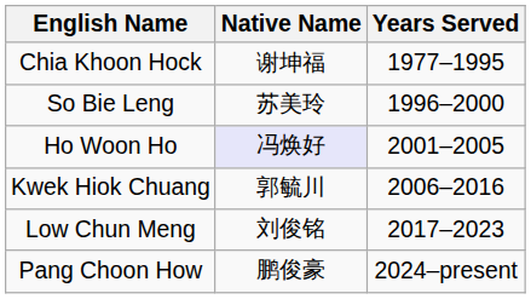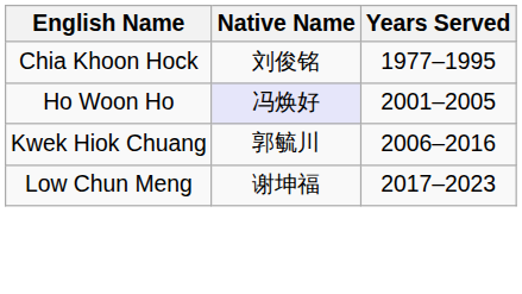 <table class="wikitable" style="text-align:center; border-collapse: collapse">
 <tr ->
 <th>English Name</th>
 <th>Native Name</th>
 <th>Years Served</th>
 </tr>
 <tr>
 <td>Chia Khoon Hock</td>
-<td>谢坤福</td>
+<td>刘俊铭</td>
 <td>1977–1995</td>
-</tr>
-<tr>
-<td>So Bie Leng</td>
-<td>苏美玲</td>
-<td>1996–2000</td>
 </tr>
 <tr>
 <td>Ho Woon Ho</td>
 <td style="background: lavender;">冯焕好</td>
 <td>2001–2005</td>
 </tr>
 <tr>
 <td>Kwek Hiok Chuang</td>
 <td>郭毓川</td>
 <td>2006–2016</td>
 </tr>
 <tr>
 <td>Low Chun Meng</td>
-<td>刘俊铭</td>
+<td>谢坤福</td>
 <td>2017–2023</td>
 </tr>
-<tr>
-<td>Pang Choon How</td>
-<td>鹏俊豪</td>
-<td>2024–present</td>
-</tr>
 </table>
